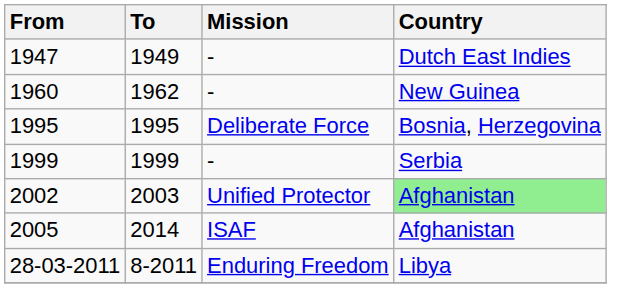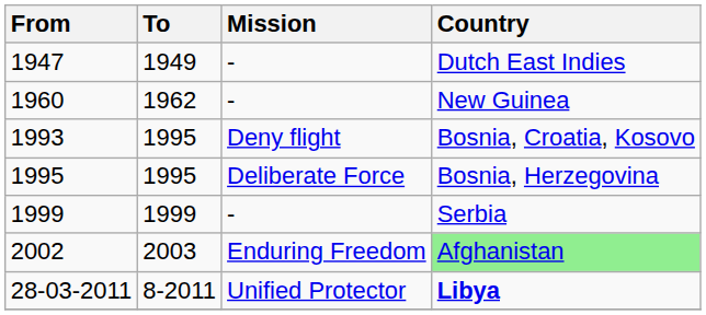 <table class="wikitable">
 <tr>
 <th style="text-align: left;">From</th>
 <th style="text-align: left;">To</th>
 <th style="text-align: left;">Mission</th>
 <th style="text-align: left;">Country</th>
 </tr>
 <tr>
 <td>1947</td>
 <td>1949</td>
 <td>-</td>
 <td><a href='#'>Dutch East Indies</a></td>
 </tr>
 <tr>
 <td>1960</td>
 <td>1962</td>
 <td>-</td>
 <td><a href='#'>New Guinea</a></td>
 </tr>
 <tr>
+<td>1993</td>
+<td>1995</td>
+<td><a href='#'>Deny flight</a></td>
+<td><a href='#'>Bosnia</a>, <a href='#'>Croatia</a>, <a href='#'>Kosovo</a></td>
+</tr>
+<tr>
 <td>1995</td>
 <td>1995</td>
 <td><a href='#'>Deliberate Force</a></td>
 <td><a href='#'>Bosnia</a>, <a href='#'>Herzegovina</a></td>
 </tr>
 <tr>
 <td>1999</td>
 <td>1999</td>
 <td>-</td>
 <td><a href='#'>Serbia</a></td>
 </tr>
 <tr>
 <td>2002</td>
 <td>2003</td>
-<td><a href='#'>Unified Protector</a></td>
+<td><a href='#'>Enduring Freedom</a></td>
 <td style="background: lightgreen;"><a href='#'>Afghanistan</a></td>
-</tr>
-<tr>
-<td>2005</td>
-<td>2014</td>
-<td><a href='#'>ISAF</a></td>
-<td><a href='#'>Afghanistan</a></td>
 </tr>
 <tr>
 <td>28-03-2011</td>
 <td>8-2011</td>
-<td><a href='#'>Enduring Freedom</a></td>
-<td><a href='#'>Libya</a></td>
+<td><a href='#'>Unified Protector</a></td>
+<td><strong><a href='#'>Libya</a></strong></td>
 </tr>
 <tr>
 </tr>
 </table>
